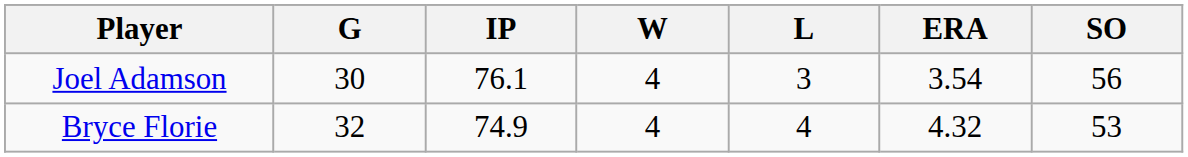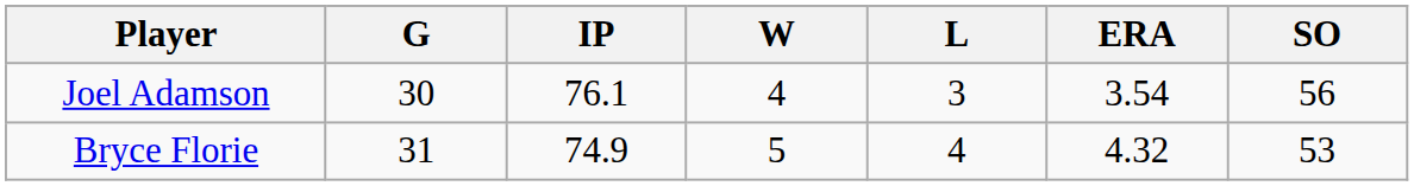 <table class="wikitable sortable">
 <tr>
 <th bgcolor="#DDDDFF" width="16%">Player</th>
 <th bgcolor="#DDDDFF" width="9%">G</th>
 <th bgcolor="#DDDDFF" width="9%">IP</th>
 <th bgcolor="#DDDDFF" width="9%">W</th>
 <th bgcolor="#DDDDFF" width="9%">L</th>
 <th bgcolor="#DDDDFF" width="9%">ERA</th>
 <th bgcolor="#DDDDFF" width="9%">SO</th>
 </tr>
 <tr align="center">
 <td><a href='#'>Joel Adamson</a></td>
 <td>30</td>
 <td>76.1</td>
 <td>4</td>
 <td>3</td>
 <td>3.54</td>
 <td>56</td>
 </tr>
 <tr align=center>
 <td><a href='#'>Bryce Florie</a></td>
-<td>32</td>
+<td>31</td>
 <td>74.9</td>
-<td>4</td>
+<td>5</td>
 <td>4</td>
 <td>4.32</td>
 <td>53</td>
 </tr>
 </table>
